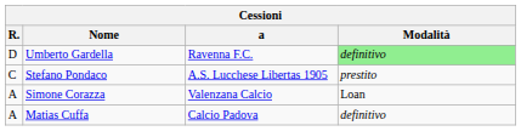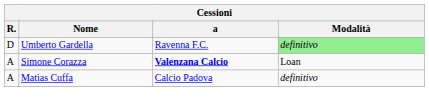 <table class="wikitable" style="font-size:90%;">
 <tr>
 <th colspan="4">Cessioni</th>
 </tr>
 <tr>
 <th width=3%>R.</th>
 <th width=32%>Nome</th>
 <th width=30%>a</th>
 <th width=35%>Modalità</th>
 </tr>
 <tr>
 <td>D</td>
 <td><a href='#'>Umberto Gardella</a></td>
 <td><a href='#'>Ravenna F.C.</a></td>
 <td style="background: lightgreen;"><em>definitivo</em></td>
 </tr>
 <tr>
-<td>C</td>
-<td><a href='#'>Stefano Pondaco</a></td>
-<td><a href='#'>A.S. Lucchese Libertas 1905</a></td>
-<td><em>prestito</em></td>
-</tr>
-<tr>
 <td>A</td>
 <td><a href='#'>Simone Corazza</a></td>
-<td><a href='#'>Valenzana Calcio</a></td>
+<td><strong><a href='#'>Valenzana Calcio</a></strong></td>
 <td>Loan</td>
 </tr>
 <tr>
 <td>A</td>
 <td><a href='#'>Matias Cuffa</a></td>
 <td><a href='#'>Calcio Padova</a></td>
 <td><em>definitivo</em></td>
 </tr>
 </table>
